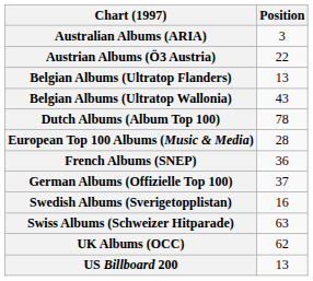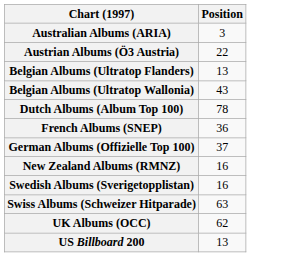 <table class="wikitable plainrowheaders sortable" style="text-align:center;">
 <tr>
 <th>Chart (1997)</th>
 <th>Position</th>
 </tr>
 <tr>
 <th scope="row">Australian Albums (ARIA)</th>
 <td>3</td>
 </tr>
 <tr>
 <th scope="row">Austrian Albums (Ö3 Austria)</th>
 <td>22</td>
 </tr>
 <tr>
 <th scope="row">Belgian Albums (Ultratop Flanders)</th>
 <td>13</td>
 </tr>
 <tr>
 <th scope="row">Belgian Albums (Ultratop Wallonia)</th>
 <td>43</td>
 </tr>
 <tr>
 <th scope="row">Dutch Albums (Album Top 100)</th>
 <td>78</td>
 </tr>
 <tr>
-<th scope="row">European Top 100 Albums (<em>Music & Media</em>)</th>
-<td>28</td>
-</tr>
-<tr>
 <th scope="row">French Albums (SNEP)</th>
 <td>36</td>
 </tr>
 <tr>
 <th scope="row">German Albums (Offizielle Top 100)</th>
 <td>37</td>
+</tr>
+<tr>
+<th scope="row">New Zealand Albums (RMNZ)</th>
+<td>16</td>
 </tr>
 <tr>
 <th scope="row">Swedish Albums (Sverigetopplistan)</th>
 <td>16</td>
 </tr>
 <tr>
 <th scope="row">Swiss Albums (Schweizer Hitparade)</th>
 <td>63</td>
 </tr>
 <tr>
 <th scope="row">UK Albums (OCC)</th>
 <td>62</td>
 </tr>
 <tr>
 <th scope="row">US <em>Billboard</em> 200</th>
 <td>13</td>
 </tr>
 </table>
